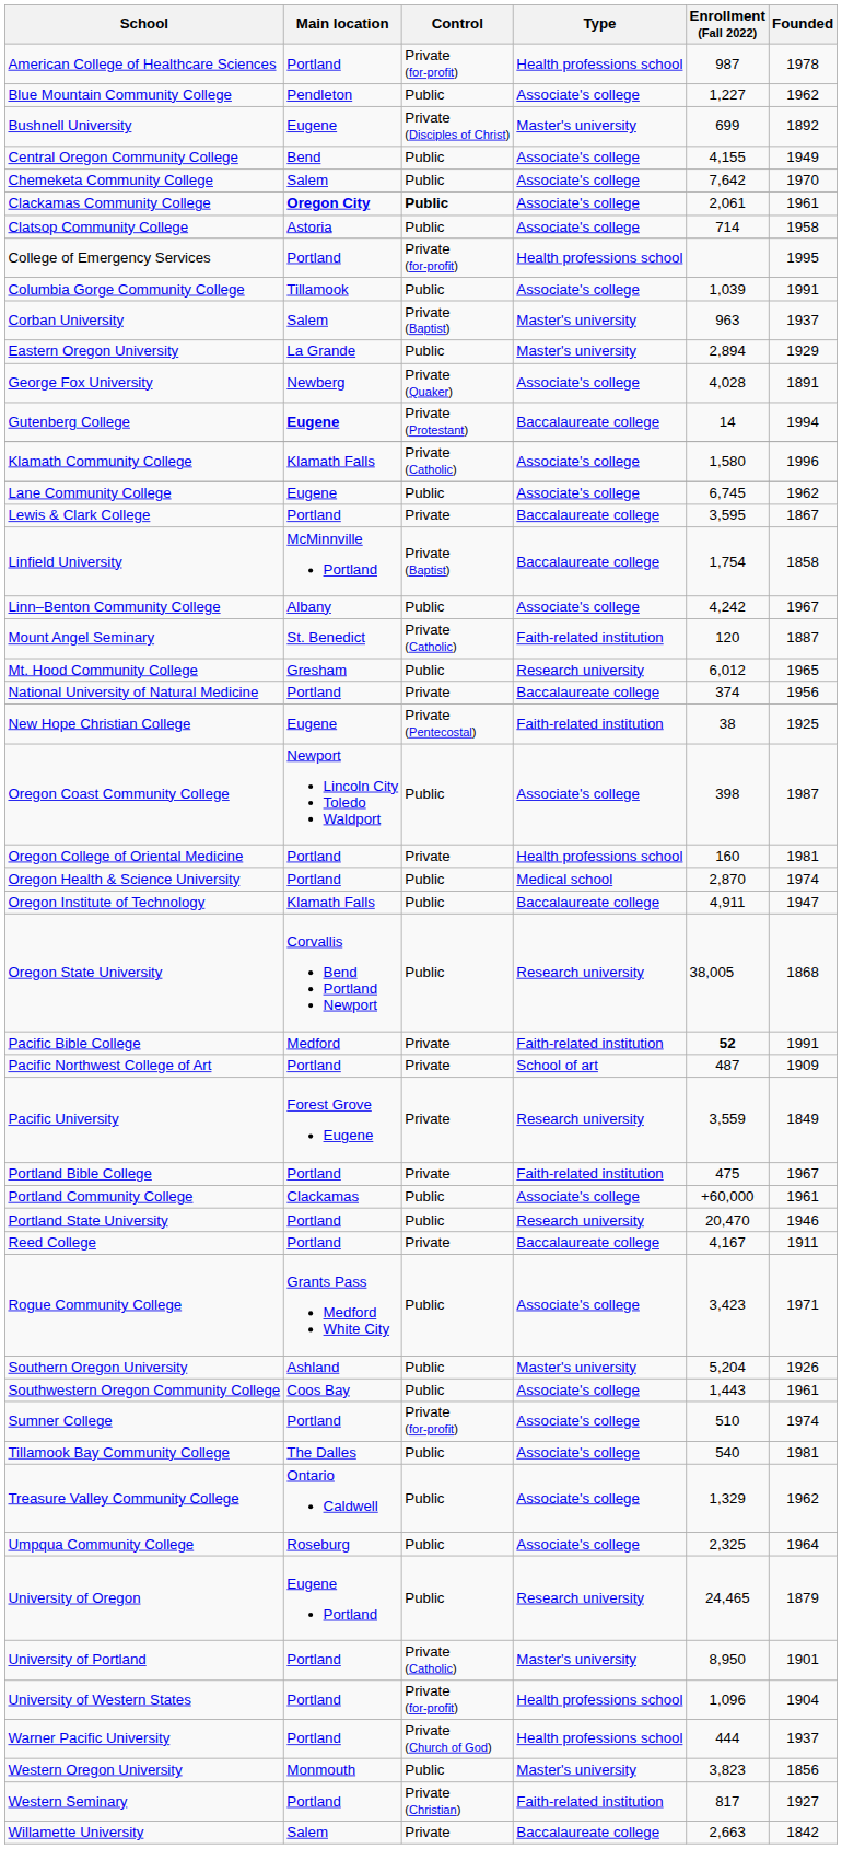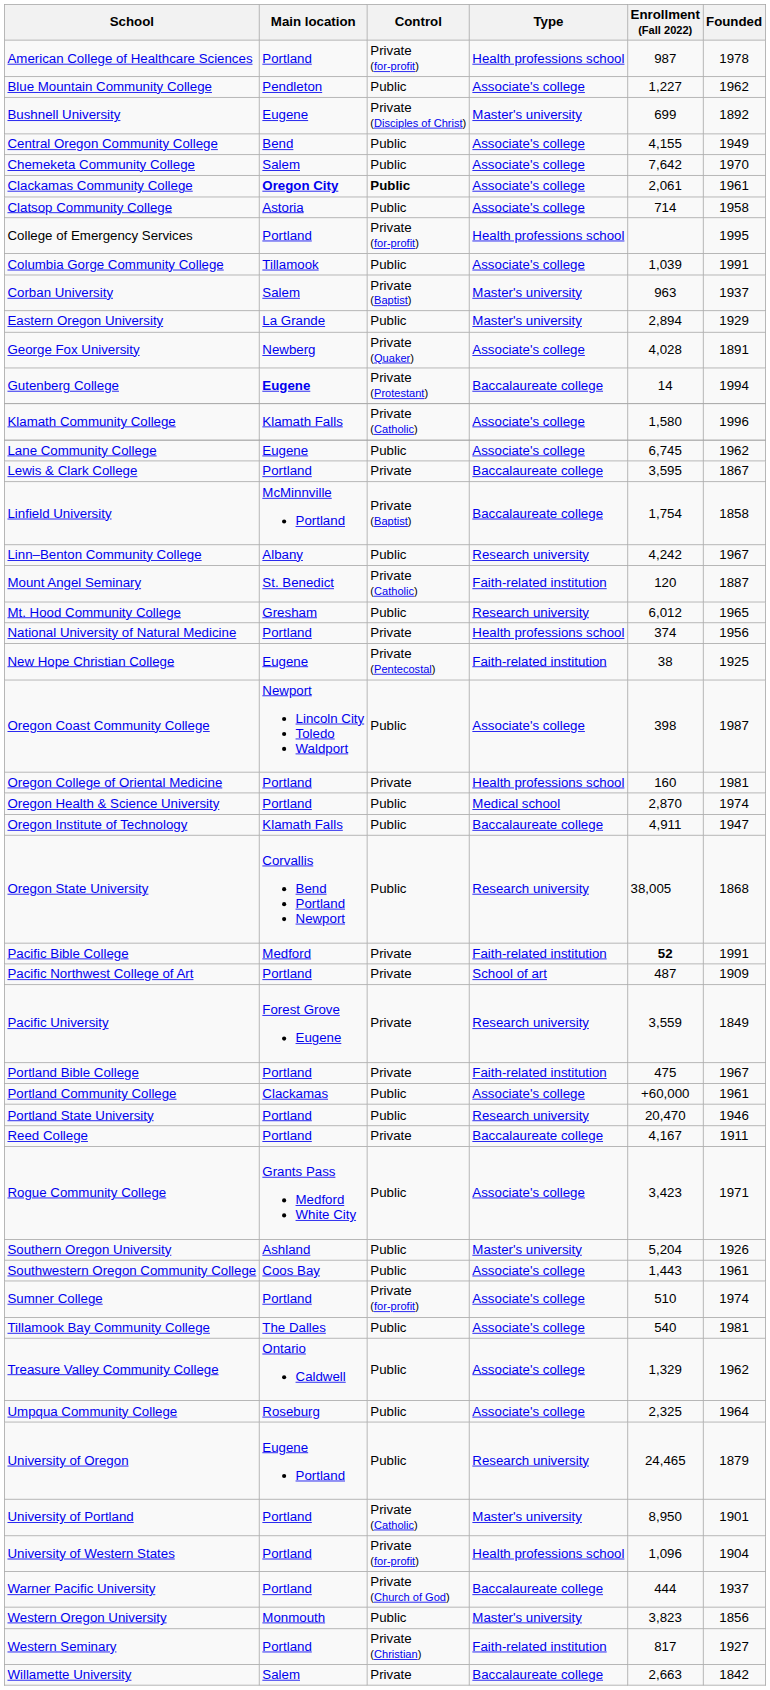 <table class="wikitable sortable">
 <tr>
 <th>School</th>
 <th>Main location</th>
 <th>Control</th>
 <th>Type</th>
 <th>Enrollment<br><small>(Fall 2022)</small></th>
 <th>Founded</th>
 </tr>
 <tr>
 <td><a href='#'>American College of Healthcare Sciences</a></td>
 <td align="left"><a href='#'>Portland</a></td>
 <td>Private<br><small>(<a href='#'>for-profit</a>)</small></td>
 <td><a href='#'>Health professions school</a></td>
 <td align="center">987</td>
 <td align="center">1978</td>
 </tr>
 <tr>
 <td><a href='#'>Blue Mountain Community College</a></td>
 <td align="left"><a href='#'>Pendleton</a></td>
 <td>Public</td>
 <td><a href='#'>Associate's college</a></td>
 <td align="center">1,227</td>
 <td align="center">1962</td>
 </tr>
 <tr>
 <td><a href='#'>Bushnell University</a></td>
 <td align="left"><a href='#'>Eugene</a></td>
 <td>Private<br><small>(<a href='#'>Disciples of Christ</a>)</small></td>
 <td><a href='#'>Master's university</a></td>
 <td align="center">699</td>
 <td align="center">1892</td>
 </tr>
 <tr>
 <td><a href='#'>Central Oregon Community College</a></td>
 <td align="left"><a href='#'>Bend</a></td>
 <td>Public</td>
 <td><a href='#'>Associate's college</a></td>
 <td align="center">4,155</td>
 <td align="center">1949</td>
 </tr>
 <tr>
 <td><a href='#'>Chemeketa Community College</a></td>
 <td align="left"><a href='#'>Salem</a></td>
 <td>Public</td>
 <td><a href='#'>Associate's college</a></td>
 <td align="center">7,642</td>
 <td align="center">1970</td>
 </tr>
 <tr>
 <td><a href='#'>Clackamas Community College</a></td>
 <td align="left"><strong><a href='#'>Oregon City</a></strong></td>
 <td><strong>Public</strong></td>
 <td><a href='#'>Associate's college</a></td>
 <td align="center">2,061</td>
 <td align="center">1961</td>
 </tr>
 <tr>
 <td><a href='#'>Clatsop Community College</a></td>
 <td align="left"><a href='#'>Astoria</a></td>
 <td>Public</td>
 <td><a href='#'>Associate's college</a></td>
 <td align="center">714</td>
 <td align="center">1958</td>
 </tr>
 <tr>
 <td>College of Emergency Services</td>
 <td align="left"><a href='#'>Portland</a></td>
 <td>Private<br><small>(<a href='#'>for-profit</a>)</small></td>
 <td><a href='#'>Health professions school</a></td>
 <td align="center"></td>
 <td align="center">1995</td>
 </tr>
 <tr>
 <td><a href='#'>Columbia Gorge Community College</a></td>
 <td align="left"><a href='#'>Tillamook</a></td>
 <td>Public</td>
 <td><a href='#'>Associate's college</a></td>
 <td align="center">1,039</td>
 <td align="center">1991</td>
 </tr>
 <tr>
 <td><a href='#'>Corban University</a></td>
 <td align="left"><a href='#'>Salem</a></td>
 <td>Private<br><small>(<a href='#'>Baptist</a>)</small></td>
 <td><a href='#'>Master's university</a></td>
 <td align="center">963</td>
 <td align="center">1937</td>
 </tr>
 <tr>
 <td><a href='#'>Eastern Oregon University</a></td>
 <td align="left"><a href='#'>La Grande</a></td>
 <td>Public</td>
 <td><a href='#'>Master's university</a></td>
 <td align="center">2,894</td>
 <td align="center">1929</td>
 </tr>
 <tr>
 <td><a href='#'>George Fox University</a></td>
 <td align="left"><a href='#'>Newberg</a></td>
 <td>Private<br><small>(<a href='#'>Quaker</a>)</small></td>
 <td><a href='#'>Associate's college</a></td>
 <td align="center">4,028</td>
 <td align="center">1891</td>
 </tr>
 <tr>
 <td><a href='#'>Gutenberg College</a></td>
 <td align="left"><strong><a href='#'>Eugene</a></strong></td>
 <td>Private<br><small>(<a href='#'>Protestant</a>)</small></td>
 <td><a href='#'>Baccalaureate college</a></td>
 <td align="center">14</td>
 <td align="center">1994</td>
 </tr>
 <tr>
 </tr>
 <tr>
 <td><a href='#'>Klamath Community College</a></td>
 <td align="left"><a href='#'>Klamath Falls</a></td>
 <td>Private<br><small>(<a href='#'>Catholic</a>)</small></td>
 <td><a href='#'>Associate's college</a></td>
 <td align="center">1,580</td>
 <td align="center">1996</td>
 </tr>
 <tr>
 </tr>
 <tr>
 <td><a href='#'>Lane Community College</a></td>
 <td align="left"><a href='#'>Eugene</a></td>
 <td>Public</td>
 <td><a href='#'>Associate's college</a></td>
 <td align="center">6,745</td>
 <td align="center">1962</td>
 </tr>
 <tr>
 <td><a href='#'>Lewis & Clark College</a></td>
 <td align="left"><a href='#'>Portland</a></td>
 <td>Private</td>
 <td><a href='#'>Baccalaureate college</a></td>
 <td align="center">3,595</td>
 <td align="center">1867</td>
 </tr>
 <tr>
 <td><a href='#'>Linfield University</a></td>
 <td align="left"><a href='#'>McMinnville</a><br><ul><li><a href='#'>Portland</a></li></ul></td>
 <td>Private<br><small>(<a href='#'>Baptist</a>)</small></td>
 <td><a href='#'>Baccalaureate college</a></td>
 <td align="center">1,754</td>
 <td align="center">1858</td>
 </tr>
 <tr>
 <td><a href='#'>Linn–Benton Community College</a></td>
 <td align="left"><a href='#'>Albany</a></td>
 <td>Public</td>
-<td><a href='#'>Associate's college</a></td>
+<td><a href='#'>Research university</a></td>
 <td align="center">4,242</td>
 <td align="center">1967</td>
 </tr>
 <tr>
 <td><a href='#'>Mount Angel Seminary</a></td>
 <td align="left"><a href='#'>St. Benedict</a></td>
 <td>Private<br><small>(<a href='#'>Catholic</a>)</small></td>
 <td><a href='#'>Faith-related institution</a></td>
 <td align="center">120</td>
 <td align="center">1887</td>
 </tr>
 <tr>
 <td><a href='#'>Mt. Hood Community College</a></td>
 <td align="left"><a href='#'>Gresham</a></td>
 <td>Public</td>
 <td><a href='#'>Research university</a></td>
 <td align="center">6,012</td>
 <td align="center">1965</td>
 </tr>
 <tr>
 <td><a href='#'>National University of Natural Medicine</a></td>
 <td align="left"><a href='#'>Portland</a></td>
 <td>Private</td>
-<td><a href='#'>Baccalaureate college</a></td>
+<td><a href='#'>Health professions school</a></td>
 <td align="center">374</td>
 <td align="center">1956</td>
 </tr>
 <tr>
 <td><a href='#'>New Hope Christian College</a></td>
 <td align="left"><a href='#'>Eugene</a></td>
 <td>Private<br><small>(<a href='#'>Pentecostal</a>)</small></td>
 <td><a href='#'>Faith-related institution</a></td>
 <td align="center">38</td>
 <td align="center">1925</td>
 </tr>
 <tr>
 <td><a href='#'>Oregon Coast Community College</a></td>
 <td align="left"><a href='#'>Newport</a><br><ul><li><a href='#'>Lincoln City</a></li><li><a href='#'>Toledo</a></li><li><a href='#'>Waldport</a></li></ul></td>
 <td>Public</td>
 <td><a href='#'>Associate's college</a></td>
 <td align="center">398</td>
 <td align="center">1987</td>
 </tr>
 <tr>
 <td><a href='#'>Oregon College of Oriental Medicine</a></td>
 <td align="left"><a href='#'>Portland</a></td>
 <td>Private</td>
 <td><a href='#'>Health professions school</a></td>
 <td align="center">160</td>
 <td align="center">1981</td>
 </tr>
 <tr>
 <td><a href='#'>Oregon Health & Science University</a></td>
 <td align="left"><a href='#'>Portland</a></td>
 <td>Public</td>
 <td><a href='#'>Medical school</a></td>
 <td align="center">2,870</td>
 <td align="center">1974</td>
 </tr>
 <tr>
 <td><a href='#'>Oregon Institute of Technology</a></td>
 <td align="left"><a href='#'>Klamath Falls</a></td>
 <td>Public</td>
 <td><a href='#'>Baccalaureate college</a></td>
 <td align="center">4,911</td>
 <td align="center">1947</td>
 </tr>
 <tr>
 <td><a href='#'>Oregon State University</a></td>
 <td align="left"><br><a href='#'>Corvallis</a><ul><li><a href='#'>Bend</a></li><li><a href='#'>Portland</a></li><li><a href='#'>Newport</a></li></ul></td>
 <td>Public</td>
 <td><a href='#'>Research university</a></td>
 <td align="left">38,005</td>
 <td align="center">1868</td>
 </tr>
 <tr>
 <td><a href='#'>Pacific Bible College</a></td>
 <td align="left"><a href='#'>Medford</a></td>
 <td>Private</td>
 <td><a href='#'>Faith-related institution</a></td>
 <td align="center"><strong>52</strong></td>
 <td align="center">1991</td>
 </tr>
 <tr>
 <td><a href='#'>Pacific Northwest College of Art</a></td>
 <td align="left"><a href='#'>Portland</a></td>
 <td>Private</td>
 <td><a href='#'>School of art</a></td>
 <td align="center">487</td>
 <td align="center">1909</td>
 </tr>
 <tr>
 <td><a href='#'>Pacific University</a></td>
 <td align="left"><br><a href='#'>Forest Grove</a><ul><li><a href='#'>Eugene</a></li></ul></td>
 <td>Private</td>
 <td><a href='#'>Research university</a></td>
 <td align="center">3,559</td>
 <td align="center">1849</td>
 </tr>
 <tr>
 <td><a href='#'>Portland Bible College</a></td>
 <td align="left"><a href='#'>Portland</a></td>
 <td>Private</td>
 <td><a href='#'>Faith-related institution</a></td>
 <td align="center">475</td>
 <td align="center">1967</td>
 </tr>
 <tr>
 <td><a href='#'>Portland Community College</a></td>
 <td align="left"><a href='#'>Clackamas</a></td>
 <td>Public</td>
 <td><a href='#'>Associate's college</a></td>
 <td align="center">+60,000</td>
 <td align="center">1961</td>
 </tr>
 <tr>
 <td><a href='#'>Portland State University</a></td>
 <td align="left"><a href='#'>Portland</a></td>
 <td>Public</td>
 <td><a href='#'>Research university</a></td>
 <td align="center">20,470</td>
 <td align="center">1946</td>
 </tr>
 <tr>
 <td><a href='#'>Reed College</a></td>
 <td align="left"><a href='#'>Portland</a></td>
 <td>Private</td>
 <td><a href='#'>Baccalaureate college</a></td>
 <td align="center">4,167</td>
 <td align="center">1911</td>
 </tr>
 <tr>
 <td><a href='#'>Rogue Community College</a></td>
 <td align="left"><br><a href='#'>Grants Pass</a><ul><li><a href='#'>Medford</a></li><li><a href='#'>White City</a></li></ul></td>
 <td>Public</td>
 <td><a href='#'>Associate's college</a></td>
 <td align="center">3,423</td>
 <td align="center">1971</td>
 </tr>
 <tr>
 <td><a href='#'>Southern Oregon University</a></td>
 <td align="left"><a href='#'>Ashland</a></td>
 <td>Public</td>
 <td><a href='#'>Master's university</a></td>
 <td align="center">5,204</td>
 <td align="center">1926</td>
 </tr>
 <tr>
 <td><a href='#'>Southwestern Oregon Community College</a></td>
 <td align="left"><a href='#'>Coos Bay</a></td>
 <td>Public</td>
 <td><a href='#'>Associate's college</a></td>
 <td align="center">1,443</td>
 <td align="center">1961</td>
 </tr>
 <tr>
 <td><a href='#'>Sumner College</a></td>
 <td align="left"><a href='#'>Portland</a></td>
 <td>Private<br><small>(<a href='#'>for-profit</a>)</small></td>
 <td><a href='#'>Associate's college</a></td>
 <td align="center">510</td>
 <td align="center">1974</td>
 </tr>
 <tr>
 <td><a href='#'>Tillamook Bay Community College</a></td>
 <td align="left"><a href='#'>The Dalles</a></td>
 <td>Public</td>
 <td><a href='#'>Associate's college</a></td>
 <td align="center">540</td>
 <td align="center">1981</td>
 </tr>
 <tr>
 <td><a href='#'>Treasure Valley Community College</a></td>
 <td align="left"><a href='#'>Ontario</a><br><ul><li><a href='#'>Caldwell</a></li></ul></td>
 <td>Public</td>
 <td><a href='#'>Associate's college</a></td>
 <td align="center">1,329</td>
 <td align="center">1962</td>
 </tr>
 <tr>
 <td><a href='#'>Umpqua Community College</a></td>
 <td align="left"><a href='#'>Roseburg</a></td>
 <td>Public</td>
 <td><a href='#'>Associate's college</a></td>
 <td align="center">2,325</td>
 <td align="center">1964</td>
 </tr>
 <tr>
 <td><a href='#'>University of Oregon</a></td>
 <td align="left"><br><a href='#'>Eugene</a><ul><li><a href='#'>Portland</a></li></ul></td>
 <td>Public</td>
 <td><a href='#'>Research university</a></td>
 <td align="center">24,465</td>
 <td align="center">1879</td>
 </tr>
 <tr>
 <td><a href='#'>University of Portland</a></td>
 <td align="left"><a href='#'>Portland</a></td>
 <td>Private<br><small>(<a href='#'>Catholic</a>)</small></td>
 <td><a href='#'>Master's university</a></td>
 <td align="center">8,950</td>
 <td align="center">1901</td>
 </tr>
 <tr>
 <td><a href='#'>University of Western States</a></td>
 <td align="left"><a href='#'>Portland</a></td>
 <td>Private<br><small>(<a href='#'>for-profit</a>)</small></td>
 <td><a href='#'>Health professions school</a></td>
 <td align="center">1,096</td>
 <td align="center">1904</td>
 </tr>
 <tr>
 <td><a href='#'>Warner Pacific University</a></td>
 <td align="left"><a href='#'>Portland</a></td>
 <td>Private<br><small>(<a href='#'>Church of God</a>)</small></td>
-<td><a href='#'>Health professions school</a></td>
+<td><a href='#'>Baccalaureate college</a></td>
 <td align="center">444</td>
 <td align="center">1937</td>
 </tr>
 <tr>
 <td><a href='#'>Western Oregon University</a></td>
 <td align="left"><a href='#'>Monmouth</a></td>
 <td>Public</td>
 <td><a href='#'>Master's university</a></td>
 <td align="center">3,823</td>
 <td align="center">1856</td>
 </tr>
 <tr>
 <td><a href='#'>Western Seminary</a></td>
 <td align="left"><a href='#'>Portland</a></td>
 <td>Private<br><small>(<a href='#'>Christian</a>)</small></td>
 <td><a href='#'>Faith-related institution</a></td>
 <td align="center">817</td>
 <td align="center">1927</td>
 </tr>
 <tr>
 <td><a href='#'>Willamette University</a></td>
 <td align="left"><a href='#'>Salem</a></td>
 <td>Private</td>
 <td><a href='#'>Baccalaureate college</a></td>
 <td align="center">2,663</td>
 <td align="center">1842</td>
 </tr>
 </table>
